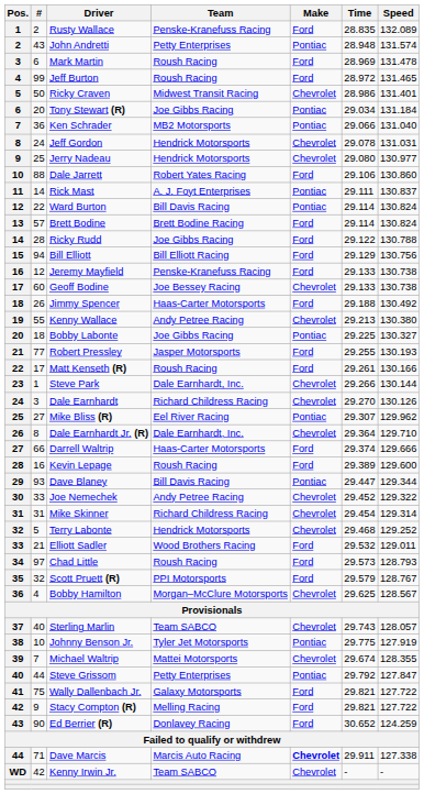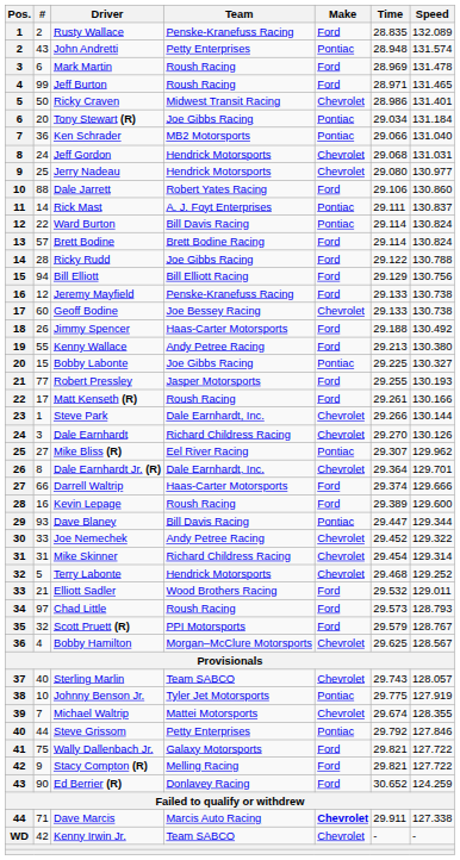 <table class="wikitable" style="font-size:95%">
 <tr>
 <th>Pos.</th>
 <th>#</th>
 <th>Driver</th>
 <th>Team</th>
 <th>Make</th>
 <th>Time</th>
 <th>Speed</th>
 </tr>
 <tr>
 <th>1</th>
 <td>2</td>
 <td><a href='#'>Rusty Wallace</a></td>
 <td><a href='#'>Penske-Kranefuss Racing</a></td>
 <td><a href='#'>Ford</a></td>
 <td>28.835</td>
 <td>132.089</td>
 </tr>
 <tr>
 <th>2</th>
 <td>43</td>
 <td><a href='#'>John Andretti</a></td>
 <td><a href='#'>Petty Enterprises</a></td>
 <td><a href='#'>Pontiac</a></td>
 <td>28.948</td>
 <td>131.574</td>
 </tr>
 <tr>
 <th>3</th>
 <td>6</td>
 <td><a href='#'>Mark Martin</a></td>
 <td><a href='#'>Roush Racing</a></td>
 <td><a href='#'>Ford</a></td>
 <td>28.969</td>
 <td>131.478</td>
 </tr>
 <tr>
 <th>4</th>
 <td>99</td>
 <td><a href='#'>Jeff Burton</a></td>
 <td><a href='#'>Roush Racing</a></td>
 <td><a href='#'>Ford</a></td>
-<td>28.972</td>
+<td>28.971</td>
 <td>131.465</td>
 </tr>
 <tr>
 <th>5</th>
 <td>50</td>
 <td><a href='#'>Ricky Craven</a></td>
 <td><a href='#'>Midwest Transit Racing</a></td>
 <td><a href='#'>Chevrolet</a></td>
 <td>28.986</td>
 <td>131.401</td>
 </tr>
 <tr>
 <th>6</th>
 <td>20</td>
 <td><a href='#'>Tony Stewart</a> <strong>(R)</strong></td>
 <td><a href='#'>Joe Gibbs Racing</a></td>
 <td><a href='#'>Pontiac</a></td>
 <td>29.034</td>
 <td>131.184</td>
 </tr>
 <tr>
 <th>7</th>
 <td>36</td>
 <td><a href='#'>Ken Schrader</a></td>
 <td><a href='#'>MB2 Motorsports</a></td>
 <td><a href='#'>Pontiac</a></td>
 <td>29.066</td>
 <td>131.040</td>
 </tr>
 <tr>
 <th>8</th>
 <td>24</td>
 <td><a href='#'>Jeff Gordon</a></td>
 <td><a href='#'>Hendrick Motorsports</a></td>
 <td><a href='#'>Chevrolet</a></td>
-<td>29.078</td>
+<td>29.068</td>
 <td>131.031</td>
 </tr>
 <tr>
 <th>9</th>
 <td>25</td>
 <td><a href='#'>Jerry Nadeau</a></td>
 <td><a href='#'>Hendrick Motorsports</a></td>
 <td><a href='#'>Chevrolet</a></td>
 <td>29.080</td>
 <td>130.977</td>
 </tr>
 <tr>
 <th>10</th>
 <td>88</td>
 <td><a href='#'>Dale Jarrett</a></td>
 <td><a href='#'>Robert Yates Racing</a></td>
 <td><a href='#'>Ford</a></td>
 <td>29.106</td>
 <td>130.860</td>
 </tr>
 <tr>
 <th>11</th>
 <td>14</td>
 <td><a href='#'>Rick Mast</a></td>
 <td><a href='#'>A. J. Foyt Enterprises</a></td>
 <td><a href='#'>Pontiac</a></td>
 <td>29.111</td>
 <td>130.837</td>
 </tr>
 <tr>
 <th>12</th>
 <td>22</td>
 <td><a href='#'>Ward Burton</a></td>
 <td><a href='#'>Bill Davis Racing</a></td>
 <td><a href='#'>Pontiac</a></td>
 <td>29.114</td>
 <td>130.824</td>
 </tr>
 <tr>
 <th>13</th>
 <td>57</td>
 <td><a href='#'>Brett Bodine</a></td>
 <td><a href='#'>Brett Bodine Racing</a></td>
 <td><a href='#'>Ford</a></td>
 <td>29.114</td>
 <td>130.824</td>
 </tr>
 <tr>
 <th>14</th>
 <td>28</td>
 <td><a href='#'>Ricky Rudd</a></td>
 <td><a href='#'>Joe Gibbs Racing</a></td>
 <td><a href='#'>Ford</a></td>
 <td>29.122</td>
 <td>130.788</td>
 </tr>
 <tr>
 <th>15</th>
 <td>94</td>
 <td><a href='#'>Bill Elliott</a></td>
 <td><a href='#'>Bill Elliott Racing</a></td>
 <td><a href='#'>Ford</a></td>
 <td>29.129</td>
 <td>130.756</td>
 </tr>
 <tr>
 <th>16</th>
 <td>12</td>
 <td><a href='#'>Jeremy Mayfield</a></td>
 <td><a href='#'>Penske-Kranefuss Racing</a></td>
 <td><a href='#'>Ford</a></td>
 <td>29.133</td>
 <td>130.738</td>
 </tr>
 <tr>
 <th>17</th>
 <td>60</td>
 <td><a href='#'>Geoff Bodine</a></td>
 <td><a href='#'>Joe Bessey Racing</a></td>
 <td><a href='#'>Chevrolet</a></td>
 <td>29.133</td>
 <td>130.738</td>
 </tr>
 <tr>
 <th>18</th>
 <td>26</td>
 <td><a href='#'>Jimmy Spencer</a></td>
 <td><a href='#'>Haas-Carter Motorsports</a></td>
 <td><a href='#'>Ford</a></td>
 <td>29.188</td>
 <td>130.492</td>
 </tr>
 <tr>
 <th>19</th>
 <td>55</td>
 <td><a href='#'>Kenny Wallace</a></td>
 <td><a href='#'>Andy Petree Racing</a></td>
-<td><a href='#'>Chevrolet</a></td>
+<td><a href='#'>Ford</a></td>
 <td>29.213</td>
 <td>130.380</td>
 </tr>
 <tr>
 <th>20</th>
-<td>18</td>
+<td>15</td>
 <td><a href='#'>Bobby Labonte</a></td>
 <td><a href='#'>Joe Gibbs Racing</a></td>
 <td><a href='#'>Pontiac</a></td>
 <td>29.225</td>
 <td>130.327</td>
 </tr>
 <tr>
 <th>21</th>
 <td>77</td>
 <td><a href='#'>Robert Pressley</a></td>
 <td><a href='#'>Jasper Motorsports</a></td>
 <td><a href='#'>Ford</a></td>
 <td>29.255</td>
 <td>130.193</td>
 </tr>
 <tr>
 <th>22</th>
 <td>17</td>
 <td><a href='#'>Matt Kenseth</a> <strong>(R)</strong></td>
 <td><a href='#'>Roush Racing</a></td>
 <td><a href='#'>Ford</a></td>
 <td>29.261</td>
 <td>130.166</td>
 </tr>
 <tr>
 <th>23</th>
 <td>1</td>
 <td><a href='#'>Steve Park</a></td>
 <td><a href='#'>Dale Earnhardt, Inc.</a></td>
 <td><a href='#'>Chevrolet</a></td>
 <td>29.266</td>
 <td>130.144</td>
 </tr>
 <tr>
 <th>24</th>
 <td>3</td>
 <td><a href='#'>Dale Earnhardt</a></td>
 <td><a href='#'>Richard Childress Racing</a></td>
 <td><a href='#'>Chevrolet</a></td>
 <td>29.270</td>
 <td>130.126</td>
 </tr>
 <tr>
 <th>25</th>
 <td>27</td>
 <td><a href='#'>Mike Bliss</a> <strong>(R)</strong></td>
 <td><a href='#'>Eel River Racing</a></td>
 <td><a href='#'>Pontiac</a></td>
 <td>29.307</td>
 <td>129.962</td>
 </tr>
 <tr>
 <th>26</th>
 <td>8</td>
 <td><a href='#'>Dale Earnhardt Jr.</a> <strong>(R)</strong></td>
 <td><a href='#'>Dale Earnhardt, Inc.</a></td>
 <td><a href='#'>Chevrolet</a></td>
 <td>29.364</td>
-<td>129.710</td>
+<td>129.701</td>
 </tr>
 <tr>
 <th>27</th>
 <td>66</td>
 <td><a href='#'>Darrell Waltrip</a></td>
 <td><a href='#'>Haas-Carter Motorsports</a></td>
 <td><a href='#'>Ford</a></td>
 <td>29.374</td>
 <td>129.666</td>
 </tr>
 <tr>
 <th>28</th>
 <td>16</td>
 <td><a href='#'>Kevin Lepage</a></td>
 <td><a href='#'>Roush Racing</a></td>
 <td><a href='#'>Ford</a></td>
 <td>29.389</td>
 <td>129.600</td>
 </tr>
 <tr>
 <th>29</th>
 <td>93</td>
 <td><a href='#'>Dave Blaney</a></td>
 <td><a href='#'>Bill Davis Racing</a></td>
 <td><a href='#'>Pontiac</a></td>
 <td>29.447</td>
 <td>129.344</td>
 </tr>
 <tr>
 <th>30</th>
 <td>33</td>
 <td><a href='#'>Joe Nemechek</a></td>
 <td><a href='#'>Andy Petree Racing</a></td>
 <td><a href='#'>Chevrolet</a></td>
 <td>29.452</td>
 <td>129.322</td>
 </tr>
 <tr>
 <th>31</th>
 <td>31</td>
 <td><a href='#'>Mike Skinner</a></td>
 <td><a href='#'>Richard Childress Racing</a></td>
 <td><a href='#'>Chevrolet</a></td>
 <td>29.454</td>
 <td>129.314</td>
 </tr>
 <tr>
 <th>32</th>
 <td>5</td>
 <td><a href='#'>Terry Labonte</a></td>
 <td><a href='#'>Hendrick Motorsports</a></td>
 <td><a href='#'>Chevrolet</a></td>
 <td>29.468</td>
 <td>129.252</td>
 </tr>
 <tr>
 <th>33</th>
 <td>21</td>
 <td><a href='#'>Elliott Sadler</a></td>
 <td><a href='#'>Wood Brothers Racing</a></td>
 <td><a href='#'>Ford</a></td>
 <td>29.532</td>
 <td>129.011</td>
 </tr>
 <tr>
 <th>34</th>
 <td>97</td>
 <td><a href='#'>Chad Little</a></td>
 <td><a href='#'>Roush Racing</a></td>
 <td><a href='#'>Ford</a></td>
 <td>29.573</td>
 <td>128.793</td>
 </tr>
 <tr>
 <th>35</th>
 <td>32</td>
 <td><a href='#'>Scott Pruett</a> <strong>(R)</strong></td>
 <td><a href='#'>PPI Motorsports</a></td>
 <td><a href='#'>Ford</a></td>
 <td>29.579</td>
 <td>128.767</td>
 </tr>
 <tr>
 <th>36</th>
 <td>4</td>
 <td><a href='#'>Bobby Hamilton</a></td>
 <td><a href='#'>Morgan–McClure Motorsports</a></td>
 <td><a href='#'>Chevrolet</a></td>
 <td>29.625</td>
 <td>128.567</td>
 </tr>
 <tr>
 <th colspan="7">Provisionals</th>
 </tr>
 <tr>
 <th>37</th>
 <td>40</td>
 <td><a href='#'>Sterling Marlin</a></td>
 <td><a href='#'>Team SABCO</a></td>
 <td><a href='#'>Chevrolet</a></td>
 <td>29.743</td>
 <td>128.057</td>
 </tr>
 <tr>
 <th>38</th>
 <td>10</td>
 <td><a href='#'>Johnny Benson Jr.</a></td>
 <td><a href='#'>Tyler Jet Motorsports</a></td>
 <td><a href='#'>Pontiac</a></td>
 <td>29.775</td>
 <td>127.919</td>
 </tr>
 <tr>
 <th>39</th>
 <td>7</td>
 <td><a href='#'>Michael Waltrip</a></td>
 <td><a href='#'>Mattei Motorsports</a></td>
 <td><a href='#'>Chevrolet</a></td>
 <td>29.674</td>
 <td>128.355</td>
 </tr>
 <tr>
 <th>40</th>
 <td>44</td>
 <td><a href='#'>Steve Grissom</a></td>
 <td><a href='#'>Petty Enterprises</a></td>
 <td><a href='#'>Pontiac</a></td>
 <td>29.792</td>
-<td>127.847</td>
+<td>127.846</td>
 </tr>
 <tr>
 <th>41</th>
 <td>75</td>
 <td><a href='#'>Wally Dallenbach Jr.</a></td>
 <td><a href='#'>Galaxy Motorsports</a></td>
 <td><a href='#'>Ford</a></td>
 <td>29.821</td>
 <td>127.722</td>
 </tr>
 <tr>
 <th>42</th>
 <td>9</td>
 <td><a href='#'>Stacy Compton</a> <strong>(R)</strong></td>
 <td><a href='#'>Melling Racing</a></td>
 <td><a href='#'>Ford</a></td>
 <td>29.821</td>
 <td>127.722</td>
 </tr>
 <tr>
 <th>43</th>
 <td>90</td>
 <td><a href='#'>Ed Berrier</a> <strong>(R)</strong></td>
 <td><a href='#'>Donlavey Racing</a></td>
 <td><a href='#'>Ford</a></td>
 <td>30.652</td>
 <td>124.259</td>
 </tr>
 <tr>
 <th colspan="7">Failed to qualify or withdrew</th>
 </tr>
 <tr>
 <th>44</th>
 <td>71</td>
 <td><a href='#'>Dave Marcis</a></td>
 <td><a href='#'>Marcis Auto Racing</a></td>
 <td><strong><a href='#'>Chevrolet</a></strong></td>
 <td>29.911</td>
 <td>127.338</td>
 </tr>
 <tr>
 <th>WD</th>
 <td>42</td>
 <td><a href='#'>Kenny Irwin Jr.</a></td>
 <td><a href='#'>Team SABCO</a></td>
 <td><a href='#'>Chevrolet</a></td>
 <td>-</td>
 <td>-</td>
 </tr>
 <tr>
 <th colspan="7"></th>
 </tr>
 <tr>
 <th colspan="7"></th>
 </tr>
 </table>
